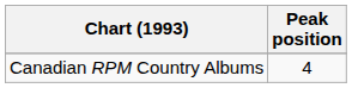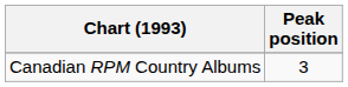 <table class="wikitable">
 <tr>
 <th>Chart (1993)</th>
 <th>Peak<br>position</th>
 </tr>
 <tr>
 </tr>
 <tr>
 </tr>
 <tr>
 <td>Canadian <em>RPM</em> Country Albums</td>
-<td align="center">4</td>
+<td align="center">3</td>
 </tr>
 </table>
